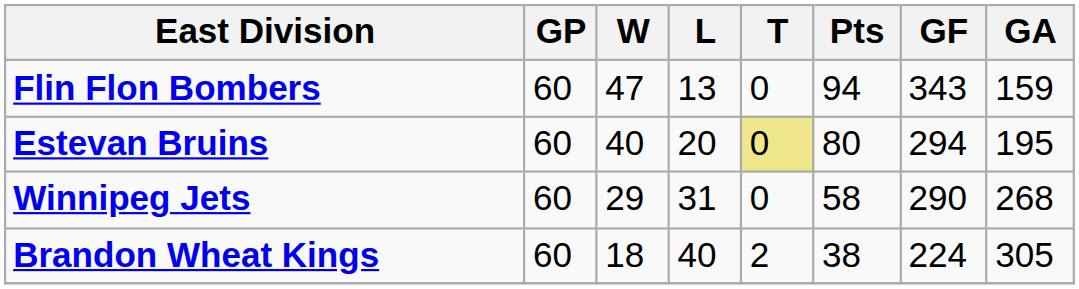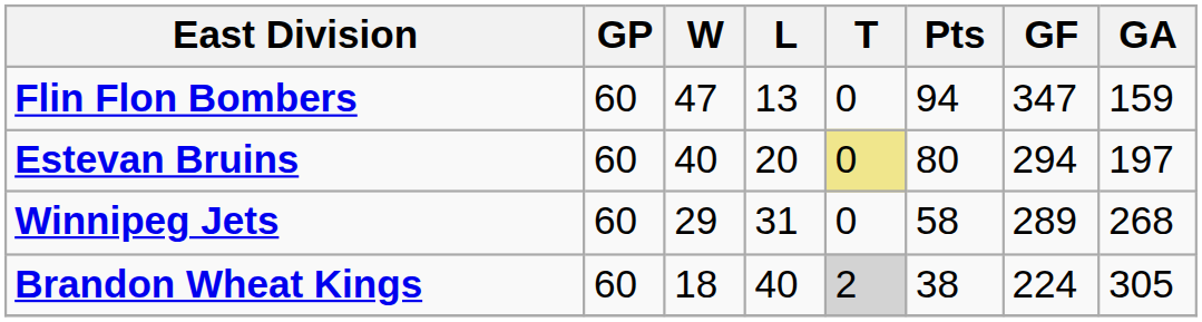 <table class="wikitable">
 <tr>
 <th width="45%">East Division</th>
 <th width="6.25%">GP</th>
 <th width="6.25%">W</th>
 <th width="6.25%">L</th>
 <th width="6.25%">T</th>
 <th width="7.5%">Pts</th>
 <th width="7.5%">GF</th>
 <th width="7.5%">GA</th>
 </tr>
 <tr>
 <td><strong><a href='#'>Flin Flon Bombers</a></strong></td>
 <td>60</td>
 <td>47</td>
 <td>13</td>
 <td>0</td>
 <td>94</td>
-<td>343</td>
+<td>347</td>
 <td>159</td>
 </tr>
 <tr>
 <td><strong><a href='#'>Estevan Bruins</a></strong></td>
 <td>60</td>
 <td>40</td>
 <td>20</td>
 <td style="background: khaki;">0</td>
 <td>80</td>
 <td>294</td>
-<td>195</td>
+<td>197</td>
 </tr>
 <tr>
 <td><strong><a href='#'>Winnipeg Jets</a></strong></td>
 <td>60</td>
 <td>29</td>
 <td>31</td>
 <td>0</td>
 <td>58</td>
-<td>290</td>
+<td>289</td>
 <td>268</td>
 </tr>
 <tr>
 <td><strong><a href='#'>Brandon Wheat Kings</a></strong></td>
 <td>60</td>
 <td>18</td>
 <td>40</td>
-<td>2</td>
+<td style="background: lightgrey;">2</td>
 <td>38</td>
 <td>224</td>
 <td>305</td>
 </tr>
 <tr>
 </tr>
 </table>
